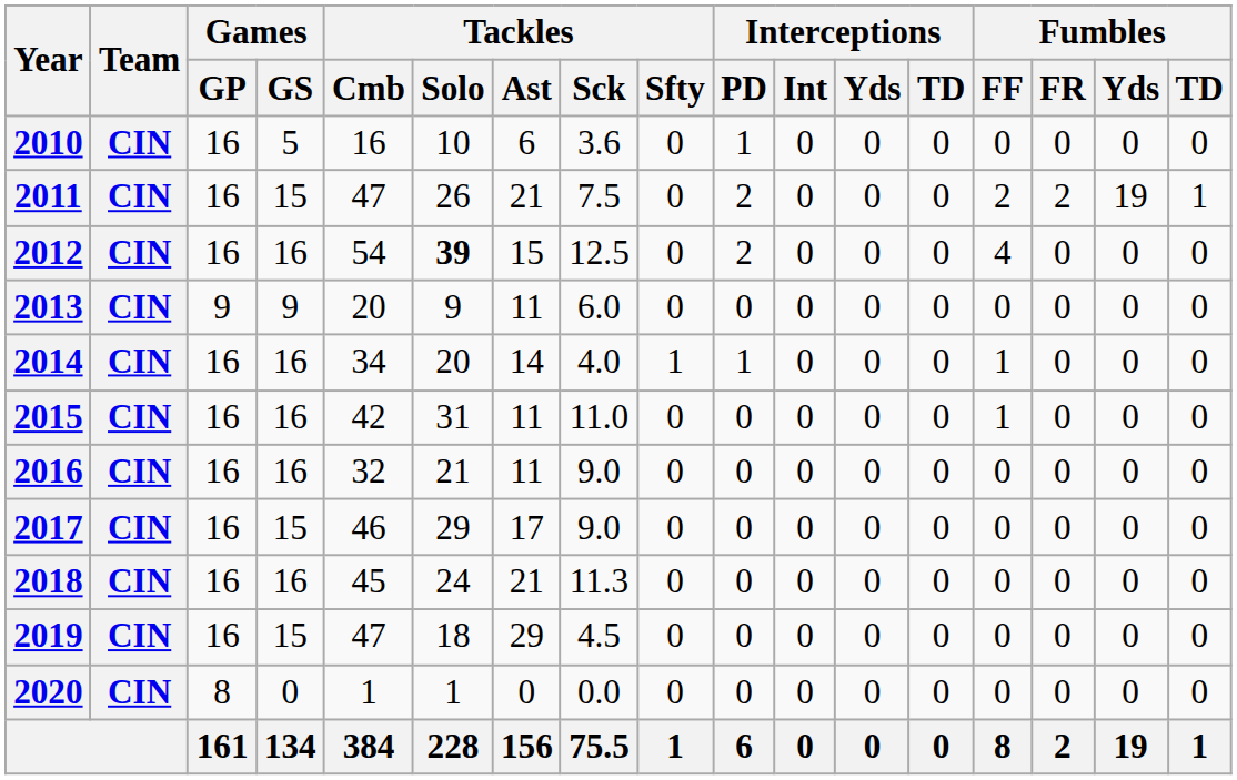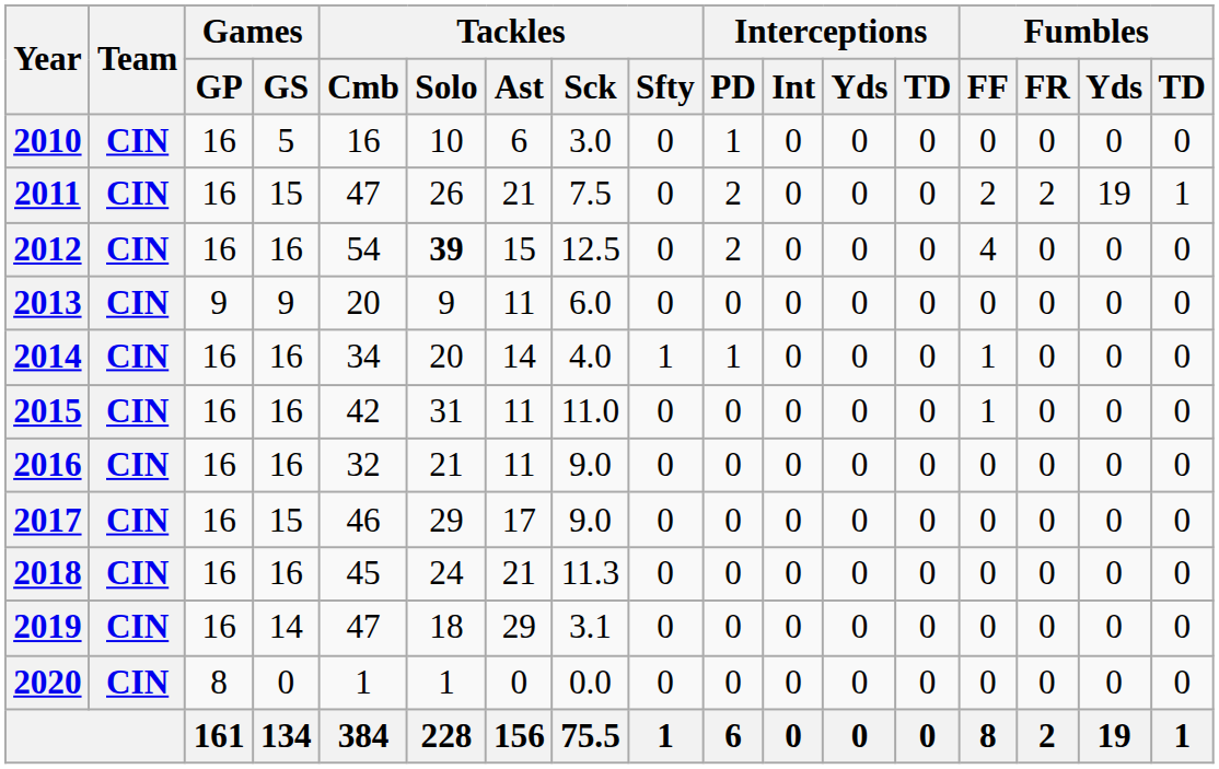 <table class="wikitable" style="text-align: center;">
 <tr>
 <th rowspan="2">Year</th>
 <th rowspan="2">Team</th>
 <th colspan="2">Games</th>
 <th colspan="5">Tackles</th>
 <th colspan="4">Interceptions</th>
 <th colspan="4">Fumbles</th>
 </tr>
 <tr>
 <th>GP</th>
 <th>GS</th>
 <th>Cmb</th>
 <th>Solo</th>
 <th>Ast</th>
 <th>Sck</th>
 <th>Sfty</th>
 <th>PD</th>
 <th>Int</th>
 <th>Yds</th>
 <th>TD</th>
 <th>FF</th>
 <th>FR</th>
 <th>Yds</th>
 <th>TD</th>
 </tr>
 <tr>
 <th><a href='#'>2010</a></th>
 <th><a href='#'>CIN</a></th>
 <td>16</td>
 <td>5</td>
 <td>16</td>
 <td>10</td>
 <td>6</td>
-<td>3.6</td>
+<td>3.0</td>
 <td>0</td>
 <td>1</td>
 <td>0</td>
 <td>0</td>
 <td>0</td>
 <td>0</td>
 <td>0</td>
 <td>0</td>
 <td>0</td>
 </tr>
 <tr>
 <th><a href='#'>2011</a></th>
 <th><a href='#'>CIN</a></th>
 <td>16</td>
 <td>15</td>
 <td>47</td>
 <td>26</td>
 <td>21</td>
 <td>7.5</td>
 <td>0</td>
 <td>2</td>
 <td>0</td>
 <td>0</td>
 <td>0</td>
 <td>2</td>
 <td>2</td>
 <td>19</td>
 <td>1</td>
 </tr>
 <tr>
 <th><a href='#'>2012</a></th>
 <th><a href='#'>CIN</a></th>
 <td>16</td>
 <td>16</td>
 <td>54</td>
 <td><strong>39</strong></td>
 <td>15</td>
 <td>12.5</td>
 <td>0</td>
 <td>2</td>
 <td>0</td>
 <td>0</td>
 <td>0</td>
 <td>4</td>
 <td>0</td>
 <td>0</td>
 <td>0</td>
 </tr>
 <tr>
 <th><a href='#'>2013</a></th>
 <th><a href='#'>CIN</a></th>
 <td>9</td>
 <td>9</td>
 <td>20</td>
 <td>9</td>
 <td>11</td>
 <td>6.0</td>
 <td>0</td>
 <td>0</td>
 <td>0</td>
 <td>0</td>
 <td>0</td>
 <td>0</td>
 <td>0</td>
 <td>0</td>
 <td>0</td>
 </tr>
 <tr>
 <th><a href='#'>2014</a></th>
 <th><a href='#'>CIN</a></th>
 <td>16</td>
 <td>16</td>
 <td>34</td>
 <td>20</td>
 <td>14</td>
 <td>4.0</td>
 <td>1</td>
 <td>1</td>
 <td>0</td>
 <td>0</td>
 <td>0</td>
 <td>1</td>
 <td>0</td>
 <td>0</td>
 <td>0</td>
 </tr>
 <tr>
 <th><a href='#'>2015</a></th>
 <th><a href='#'>CIN</a></th>
 <td>16</td>
 <td>16</td>
 <td>42</td>
 <td>31</td>
 <td>11</td>
 <td>11.0</td>
 <td>0</td>
 <td>0</td>
 <td>0</td>
 <td>0</td>
 <td>0</td>
 <td>1</td>
 <td>0</td>
 <td>0</td>
 <td>0</td>
 </tr>
 <tr>
 <th><a href='#'>2016</a></th>
 <th><a href='#'>CIN</a></th>
 <td>16</td>
 <td>16</td>
 <td>32</td>
 <td>21</td>
 <td>11</td>
 <td>9.0</td>
 <td>0</td>
 <td>0</td>
 <td>0</td>
 <td>0</td>
 <td>0</td>
 <td>0</td>
 <td>0</td>
 <td>0</td>
 <td>0</td>
 </tr>
 <tr>
 <th><a href='#'>2017</a></th>
 <th><a href='#'>CIN</a></th>
 <td>16</td>
 <td>15</td>
 <td>46</td>
 <td>29</td>
 <td>17</td>
 <td>9.0</td>
 <td>0</td>
 <td>0</td>
 <td>0</td>
 <td>0</td>
 <td>0</td>
 <td>0</td>
 <td>0</td>
 <td>0</td>
 <td>0</td>
 </tr>
 <tr>
 <th><a href='#'>2018</a></th>
 <th><a href='#'>CIN</a></th>
 <td>16</td>
 <td>16</td>
 <td>45</td>
 <td>24</td>
 <td>21</td>
 <td>11.3</td>
 <td>0</td>
 <td>0</td>
 <td>0</td>
 <td>0</td>
 <td>0</td>
 <td>0</td>
 <td>0</td>
 <td>0</td>
 <td>0</td>
 </tr>
 <tr>
 <th><a href='#'>2019</a></th>
 <th><a href='#'>CIN</a></th>
 <td>16</td>
-<td>15</td>
+<td>14</td>
 <td>47</td>
 <td>18</td>
 <td>29</td>
-<td>4.5</td>
+<td>3.1</td>
 <td>0</td>
 <td>0</td>
 <td>0</td>
 <td>0</td>
 <td>0</td>
 <td>0</td>
 <td>0</td>
 <td>0</td>
 <td>0</td>
 </tr>
 <tr>
 <th><a href='#'>2020</a></th>
 <th><a href='#'>CIN</a></th>
 <td>8</td>
 <td>0</td>
 <td>1</td>
 <td>1</td>
 <td>0</td>
 <td>0.0</td>
 <td>0</td>
 <td>0</td>
 <td>0</td>
 <td>0</td>
 <td>0</td>
 <td>0</td>
 <td>0</td>
 <td>0</td>
 <td>0</td>
 </tr>
 <tr>
 <th colspan="2"></th>
 <th>161</th>
 <th>134</th>
 <th>384</th>
 <th>228</th>
 <th>156</th>
 <th>75.5</th>
 <th>1</th>
 <th>6</th>
 <th>0</th>
 <th>0</th>
 <th>0</th>
 <th>8</th>
 <th>2</th>
 <th>19</th>
 <th>1</th>
 </tr>
 </table>
